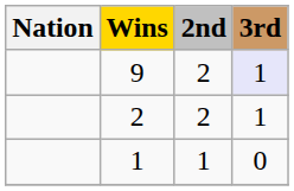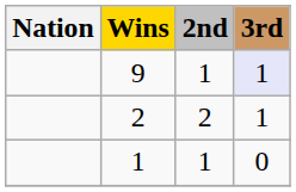 <table class="wikitable sortable" style="text-align:center;">
 <tr>
 <th scope="col">Nation</th>
 <th scope="col" style="background-color: gold">Wins</th>
 <th scope="col" style="background-color: silver">2nd</th>
 <th scope="col" style="background-color: #c96">3rd</th>
 </tr>
 <tr>
 <td align="left"></td>
 <td>9</td>
-<td>2</td>
+<td>1</td>
 <td style="background: lavender;">1</td>
 </tr>
 <tr>
 <td align="left"></td>
 <td>2</td>
 <td>2</td>
 <td>1</td>
 </tr>
 <tr>
 <td align="left"></td>
 <td>1</td>
 <td>1</td>
 <td>0</td>
 </tr>
 <tr>
 </tr>
 </table>
